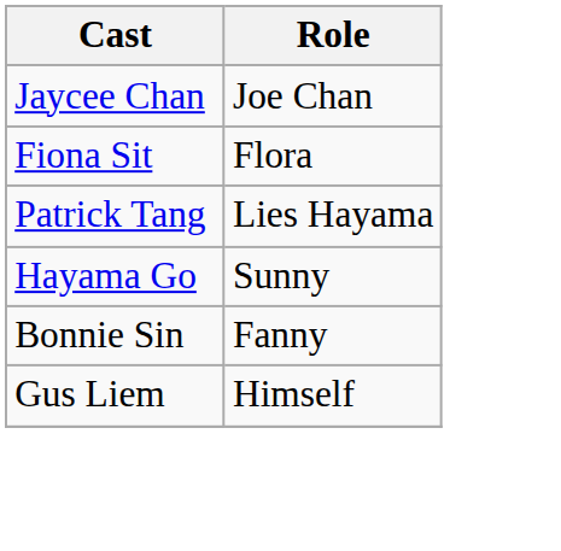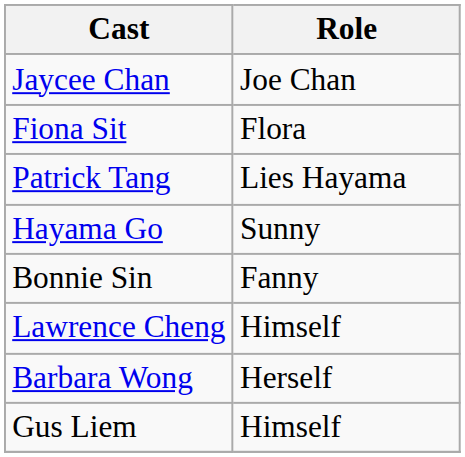 <table class="wikitable">
 <tr>
 <th width=50%>Cast</th>
 <th width=50%>Role</th>
 </tr>
 <tr>
 <td><a href='#'>Jaycee Chan</a></td>
 <td>Joe Chan</td>
 </tr>
 <tr>
 <td><a href='#'>Fiona Sit</a></td>
 <td>Flora</td>
 </tr>
 <tr>
 <td><a href='#'>Patrick Tang</a></td>
 <td>Lies Hayama</td>
 </tr>
 <tr>
 <td><a href='#'>Hayama Go</a></td>
 <td>Sunny</td>
 </tr>
 <tr>
 <td>Bonnie Sin</td>
 <td>Fanny</td>
 </tr>
 <tr>
+<td><a href='#'>Lawrence Cheng</a></td>
+<td>Himself</td>
+</tr>
+<tr>
+<td><a href='#'>Barbara Wong</a></td>
+<td>Herself</td>
+</tr>
+<tr>
 <td>Gus Liem</td>
 <td>Himself</td>
 </tr>
 <tr>
 </tr>
 </table>
